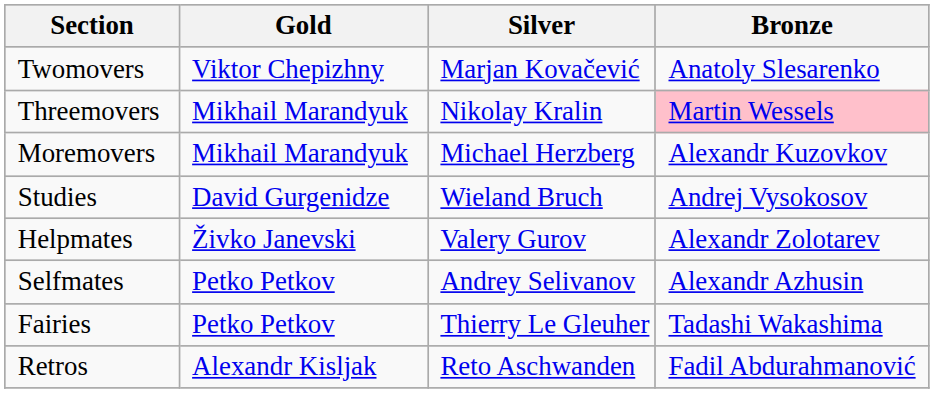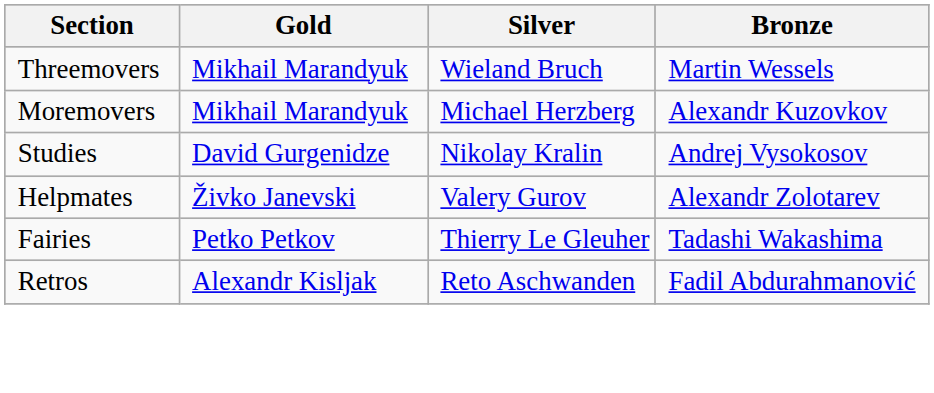 <table class="wikitable">
 <tr>
 <th>Section</th>
 <th>Gold</th>
 <th>Silver</th>
 <th>Bronze</th>
 </tr>
 <tr>
-<td> Twomovers</td>
-<td> <a href='#'>Viktor Chepizhny</a></td>
-<td> <a href='#'>Marjan Kovačević</a></td>
-<td> <a href='#'>Anatoly Slesarenko</a></td>
-</tr>
-<tr>
 <td> Threemovers  </td>
 <td> <a href='#'>Mikhail Marandyuk</a>  </td>
-<td> <a href='#'>Nikolay Kralin</a></td>
-<td style="background: pink;"> <a href='#'>Martin Wessels</a></td>
+<td> <a href='#'>Wieland Bruch</a></td>
+<td> <a href='#'>Martin Wessels</a></td>
 </tr>
 <tr>
 <td> Moremovers</td>
 <td> <a href='#'>Mikhail Marandyuk</a></td>
 <td> <a href='#'>Michael Herzberg</a></td>
 <td> <a href='#'>Alexandr Kuzovkov</a></td>
 </tr>
 <tr>
 <td> Studies</td>
 <td> <a href='#'>David Gurgenidze</a></td>
-<td> <a href='#'>Wieland Bruch</a></td>
+<td> <a href='#'>Nikolay Kralin</a></td>
 <td> <a href='#'>Andrej Vysokosov</a></td>
 </tr>
 <tr>
 <td> Helpmates</td>
 <td> <a href='#'>Živko Janevski</a></td>
 <td> <a href='#'>Valery Gurov</a></td>
 <td> <a href='#'>Alexandr Zolotarev</a></td>
-</tr>
-<tr>
-<td> Selfmates</td>
-<td> <a href='#'>Petko Petkov</a></td>
-<td> <a href='#'>Andrey Selivanov</a></td>
-<td> <a href='#'>Alexandr Azhusin</a></td>
 </tr>
 <tr>
 <td> Fairies</td>
 <td> <a href='#'>Petko Petkov</a></td>
 <td> <a href='#'>Thierry Le Gleuher</a></td>
 <td> <a href='#'>Tadashi Wakashima</a></td>
 </tr>
 <tr>
 <td> Retros</td>
 <td> <a href='#'>Alexandr Kisljak</a></td>
 <td> <a href='#'>Reto Aschwanden</a></td>
 <td> <a href='#'>Fadil Abdurahmanović</a> </td>
 </tr>
 </table>
